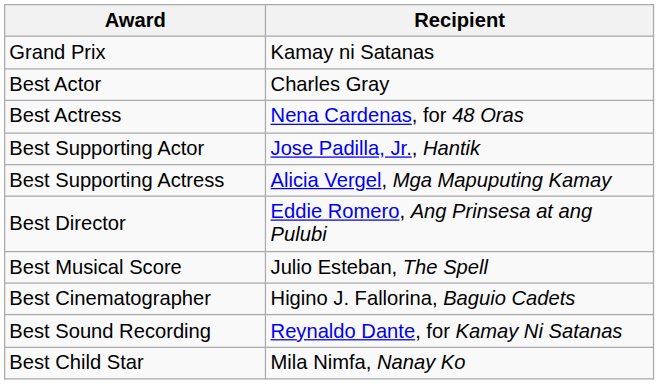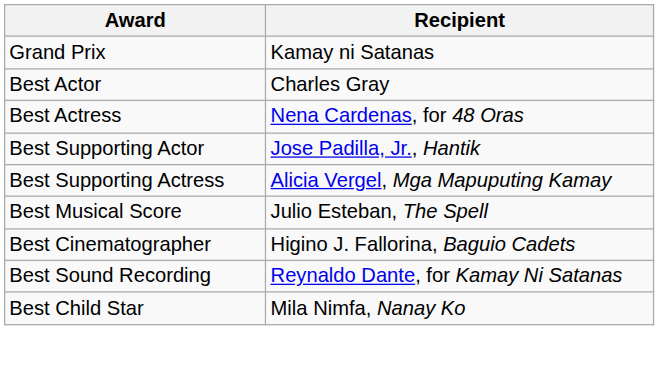 <table class="wikitable">
 <tr>
 <th width=200px>Award</th>
 <th width=300px>Recipient</th>
 </tr>
 <tr>
 <td>Grand Prix</td>
 <td>Kamay ni Satanas</td>
 </tr>
 <tr>
 <td>Best Actor</td>
 <td>Charles Gray</td>
 </tr>
 <tr>
 <td>Best Actress</td>
 <td><a href='#'>Nena Cardenas</a>, for <em>48 Oras</em></td>
 </tr>
 <tr>
 <td>Best Supporting Actor</td>
 <td><a href='#'>Jose Padilla, Jr.</a>, <em>Hantik</em></td>
 </tr>
 <tr>
 <td>Best Supporting Actress</td>
 <td><a href='#'>Alicia Vergel</a>, <em>Mga Mapuputing Kamay</em></td>
 </tr>
 <tr>
-<td>Best Director</td>
-<td><a href='#'>Eddie Romero</a>, <em>Ang Prinsesa at ang Pulubi</em></td>
-</tr>
-<tr>
 <td>Best Musical Score</td>
 <td>Julio Esteban, <em>The Spell</em></td>
 </tr>
 <tr>
 <td>Best Cinematographer</td>
 <td>Higino J. Fallorina, <em>Baguio Cadets</em></td>
 </tr>
 <tr>
 <td>Best Sound Recording</td>
 <td><a href='#'>Reynaldo Dante</a>, for <em>Kamay Ni Satanas</em></td>
 </tr>
 <tr>
 <td>Best Child Star</td>
 <td>Mila Nimfa, <em>Nanay Ko</em></td>
 </tr>
 </table>
